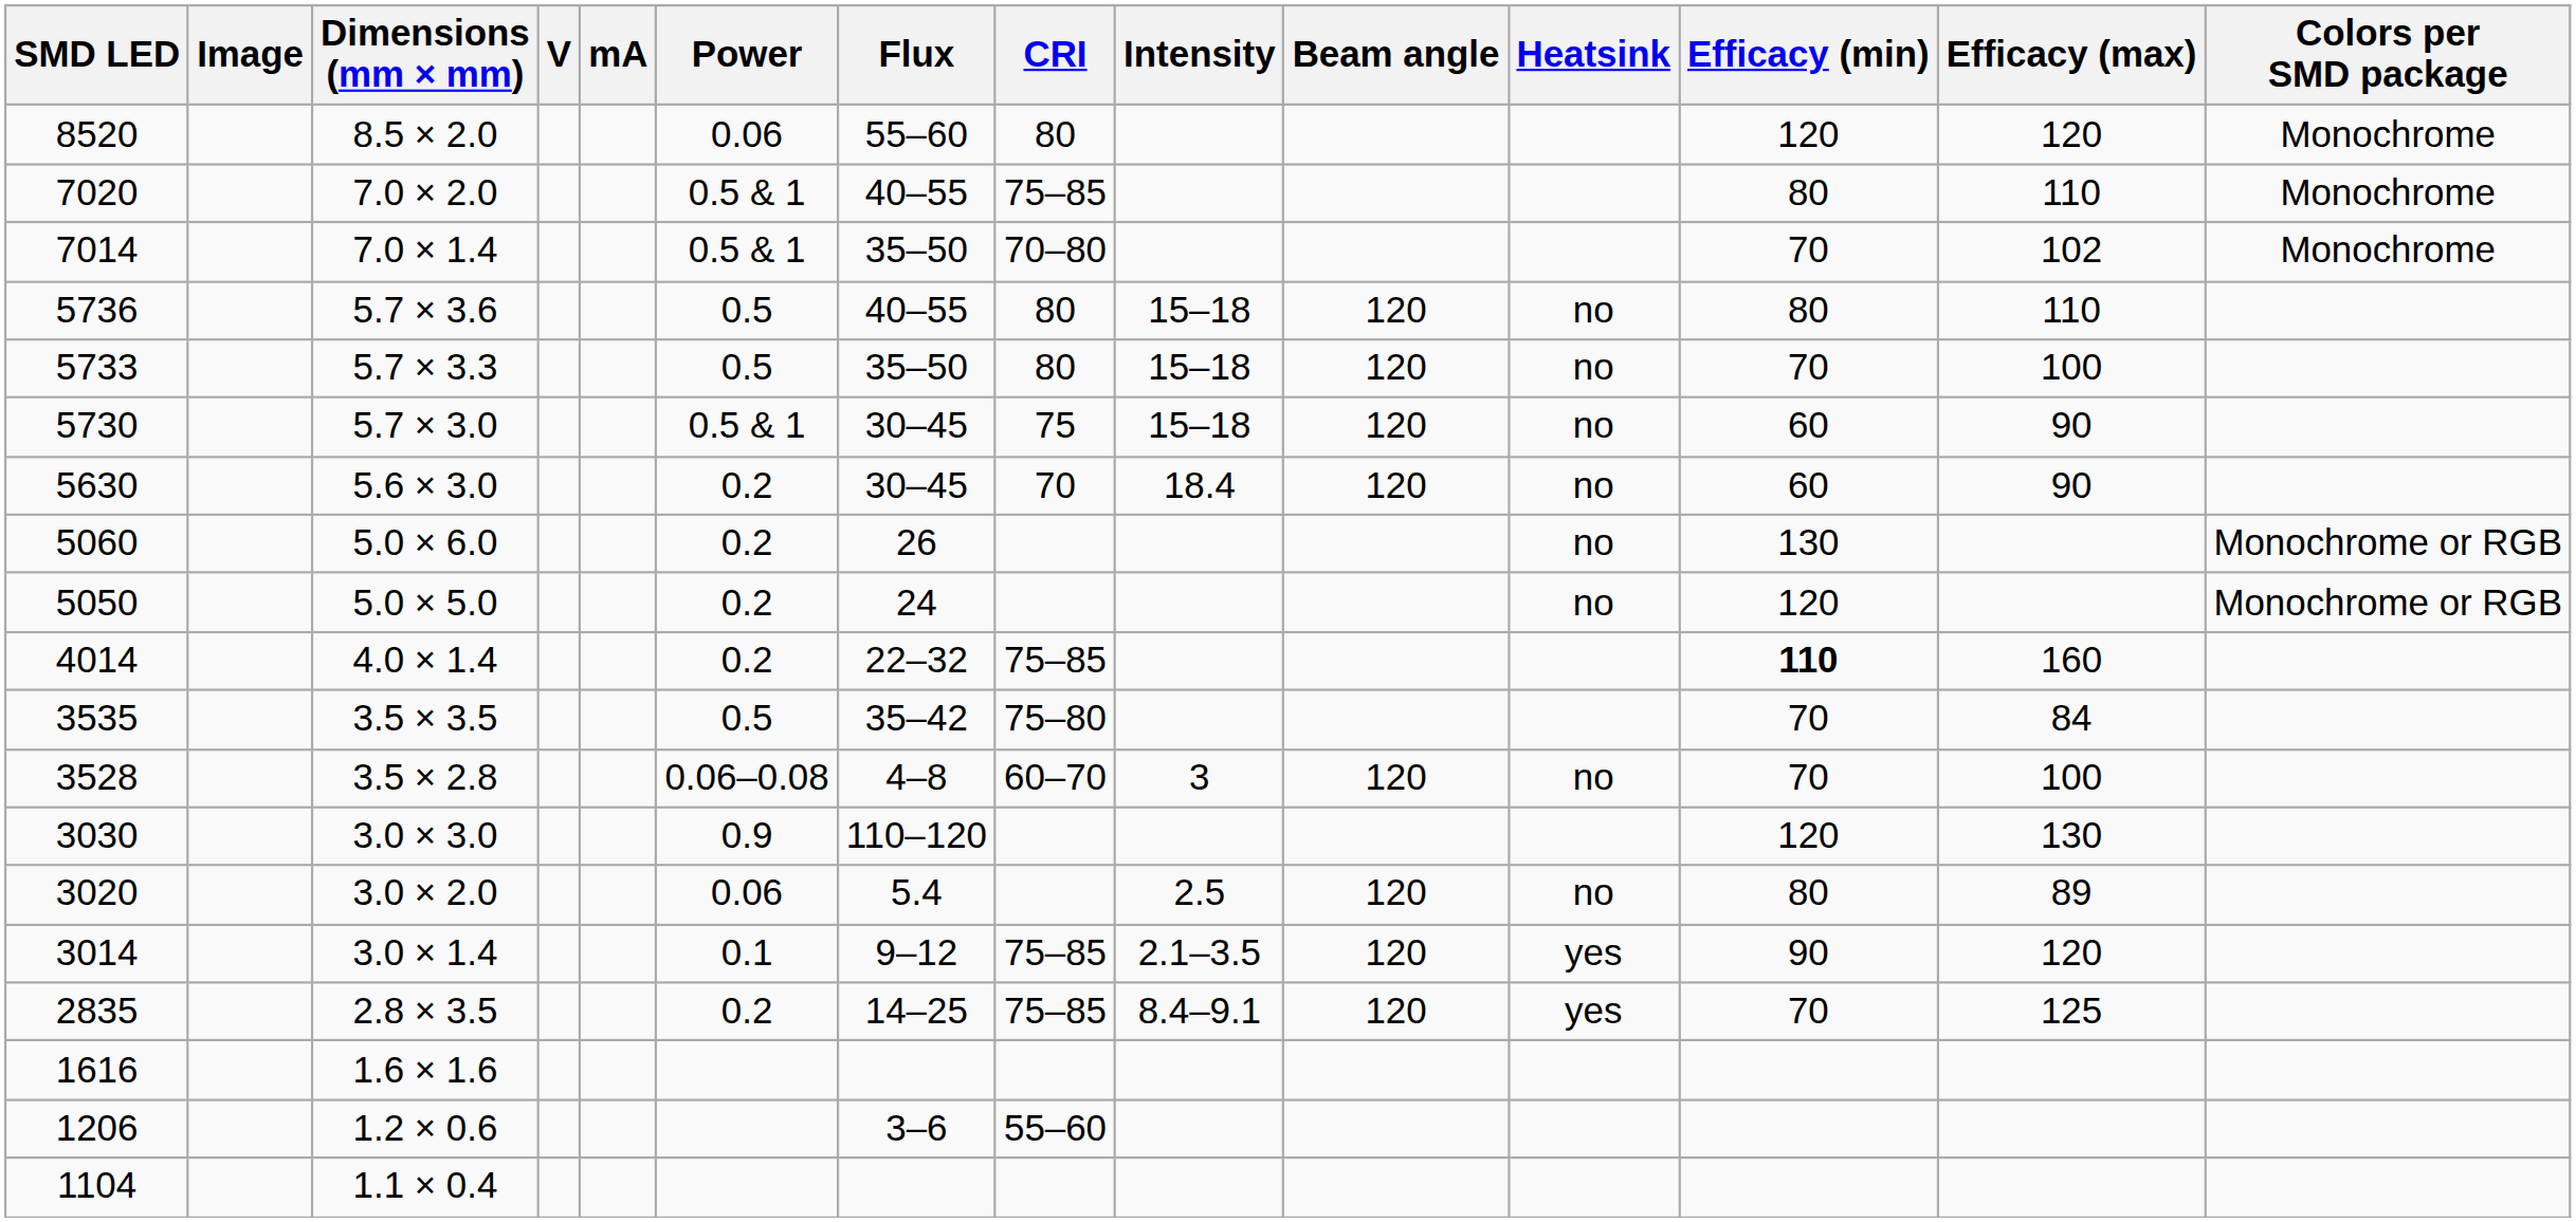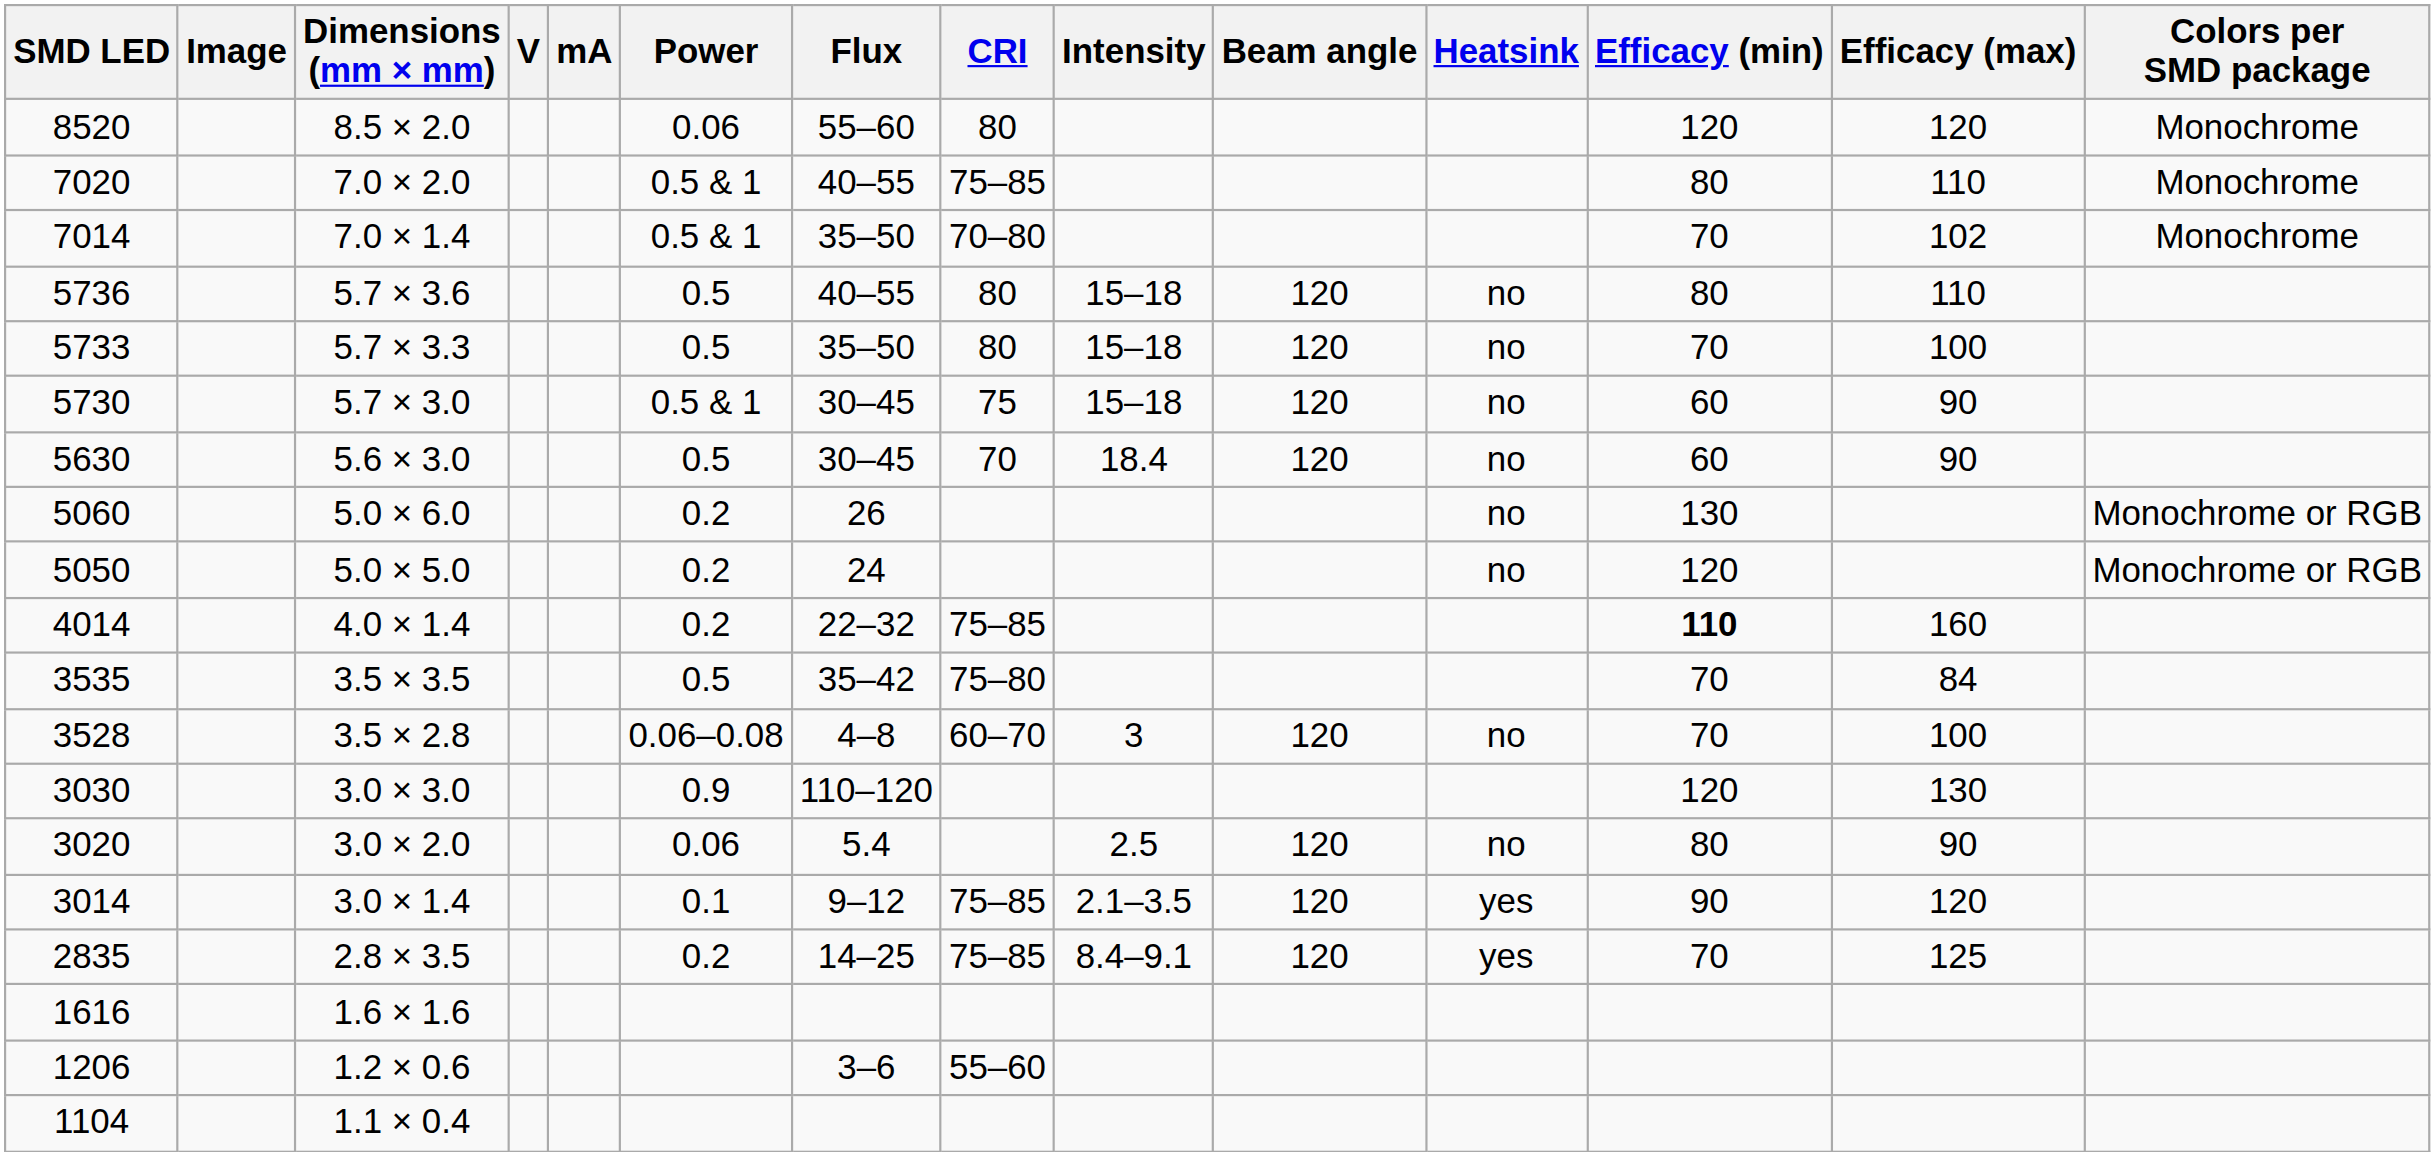 <table class="wikitable mw-collapsible" style="text-align:center;">
 <tr>
 <th>SMD LED<br></th>
 <th>Image</th>
 <th>Dimensions<br>(<a href='#'>mm × mm</a>)</th>
 <th>V</th>
 <th>mA</th>
 <th>Power<br></th>
 <th>Flux<br></th>
 <th><a href='#'>CRI</a><br></th>
 <th>Intensity<br></th>
 <th>Beam angle<br></th>
 <th><a href='#'>Heatsink</a></th>
 <th><a href='#'>Efficacy</a> (min)<br></th>
 <th>Efficacy (max)<br></th>
 <th>Colors per<br>SMD package</th>
 </tr>
 <tr>
 <td>8520</td>
 <td></td>
 <td>8.5 × 2.0</td>
 <td></td>
 <td></td>
 <td>0.06</td>
 <td>55–60</td>
 <td>80</td>
 <td></td>
 <td></td>
 <td></td>
 <td>120</td>
 <td>120</td>
 <td>Monochrome</td>
 </tr>
 <tr>
 <td>7020</td>
 <td></td>
 <td>7.0 × 2.0</td>
 <td></td>
 <td></td>
 <td>0.5 & 1</td>
 <td>40–55</td>
 <td>75–85</td>
 <td></td>
 <td></td>
 <td></td>
 <td>80</td>
 <td>110</td>
 <td>Monochrome</td>
 </tr>
 <tr>
 <td>7014</td>
 <td></td>
 <td>7.0 × 1.4</td>
 <td></td>
 <td></td>
 <td>0.5 & 1</td>
 <td>35–50</td>
 <td>70–80</td>
 <td></td>
 <td></td>
 <td></td>
 <td>70</td>
 <td>102</td>
 <td>Monochrome</td>
 </tr>
 <tr>
 <td>5736</td>
 <td></td>
 <td>5.7 × 3.6</td>
 <td></td>
 <td></td>
 <td>0.5</td>
 <td>40–55</td>
 <td>80</td>
 <td>15–18</td>
 <td>120</td>
 <td>no</td>
 <td>80</td>
 <td>110</td>
 <td></td>
 </tr>
 <tr>
 <td>5733</td>
 <td></td>
 <td>5.7 × 3.3</td>
 <td></td>
 <td></td>
 <td>0.5</td>
 <td>35–50</td>
 <td>80</td>
 <td>15–18</td>
 <td>120</td>
 <td>no</td>
 <td>70</td>
 <td>100</td>
 <td></td>
 </tr>
 <tr>
 <td>5730</td>
 <td></td>
 <td>5.7 × 3.0</td>
 <td></td>
 <td></td>
 <td>0.5 & 1</td>
 <td>30–45</td>
 <td>75</td>
 <td>15–18</td>
 <td>120</td>
 <td>no</td>
 <td>60</td>
 <td>90</td>
 <td></td>
 </tr>
 <tr>
 <td>5630</td>
 <td></td>
 <td>5.6 × 3.0</td>
 <td></td>
 <td></td>
-<td>0.2</td>
+<td>0.5</td>
 <td>30–45</td>
 <td>70</td>
 <td>18.4</td>
 <td>120</td>
 <td>no</td>
 <td>60</td>
 <td>90</td>
 <td></td>
 </tr>
 <tr>
 <td>5060</td>
 <td></td>
 <td>5.0 × 6.0</td>
 <td></td>
 <td></td>
 <td>0.2</td>
 <td>26</td>
 <td></td>
 <td></td>
 <td></td>
 <td>no</td>
 <td>130</td>
 <td></td>
 <td>Monochrome or RGB</td>
 </tr>
 <tr>
 <td>5050</td>
 <td></td>
 <td>5.0 × 5.0</td>
 <td></td>
 <td></td>
 <td>0.2</td>
 <td>24</td>
 <td></td>
 <td></td>
 <td></td>
 <td>no</td>
 <td>120</td>
 <td></td>
 <td>Monochrome or RGB</td>
 </tr>
 <tr>
 <td>4014</td>
 <td></td>
 <td>4.0 × 1.4</td>
 <td></td>
 <td></td>
 <td>0.2</td>
 <td>22–32</td>
 <td>75–85</td>
 <td></td>
 <td></td>
 <td></td>
 <td><strong>110</strong></td>
 <td>160</td>
 <td></td>
 </tr>
 <tr>
 <td>3535</td>
 <td></td>
 <td>3.5 × 3.5</td>
 <td></td>
 <td></td>
 <td>0.5</td>
 <td>35–42</td>
 <td>75–80</td>
 <td></td>
 <td></td>
 <td></td>
 <td>70</td>
 <td>84</td>
 <td></td>
 </tr>
 <tr>
 <td>3528</td>
 <td></td>
 <td>3.5 × 2.8</td>
 <td></td>
 <td></td>
 <td>0.06–0.08</td>
 <td>4–8</td>
 <td>60–70</td>
 <td>3</td>
 <td>120</td>
 <td>no</td>
 <td>70</td>
 <td>100</td>
 <td></td>
 </tr>
 <tr>
 <td>3030</td>
 <td></td>
 <td>3.0 × 3.0</td>
 <td></td>
 <td></td>
 <td>0.9</td>
 <td>110–120</td>
 <td></td>
 <td></td>
 <td></td>
 <td></td>
 <td>120</td>
 <td>130</td>
 <td></td>
 </tr>
 <tr>
 <td>3020</td>
 <td></td>
 <td>3.0 × 2.0</td>
 <td></td>
 <td></td>
 <td>0.06</td>
 <td>5.4</td>
 <td></td>
 <td>2.5</td>
 <td>120</td>
 <td>no</td>
 <td>80</td>
-<td>89</td>
+<td>90</td>
 <td></td>
 </tr>
 <tr>
 <td>3014</td>
 <td></td>
 <td>3.0 × 1.4</td>
 <td></td>
 <td></td>
 <td>0.1</td>
 <td>9–12</td>
 <td>75–85</td>
 <td>2.1–3.5</td>
 <td>120</td>
 <td>yes</td>
 <td>90</td>
 <td>120</td>
 <td></td>
 </tr>
 <tr>
 <td>2835</td>
 <td></td>
 <td>2.8 × 3.5</td>
 <td></td>
 <td></td>
 <td>0.2</td>
 <td>14–25</td>
 <td>75–85</td>
 <td>8.4–9.1</td>
 <td>120</td>
 <td>yes</td>
 <td>70</td>
 <td>125</td>
 <td></td>
 </tr>
 <tr>
 <td>1616</td>
 <td></td>
 <td>1.6 × 1.6</td>
 <td></td>
 <td></td>
 <td></td>
 <td></td>
 <td></td>
 <td></td>
 <td></td>
 <td></td>
 <td></td>
 <td></td>
 <td></td>
 </tr>
 <tr>
 <td>1206</td>
 <td></td>
 <td>1.2 × 0.6</td>
 <td></td>
 <td></td>
 <td></td>
 <td>3–6</td>
 <td>55–60</td>
 <td></td>
 <td></td>
 <td></td>
 <td></td>
 <td></td>
 <td></td>
 </tr>
 <tr>
 <td>1104</td>
 <td></td>
 <td>1.1 × 0.4</td>
 <td></td>
 <td></td>
 <td></td>
 <td></td>
 <td></td>
 <td></td>
 <td></td>
 <td></td>
 <td></td>
 <td></td>
 <td></td>
 </tr>
 </table>
